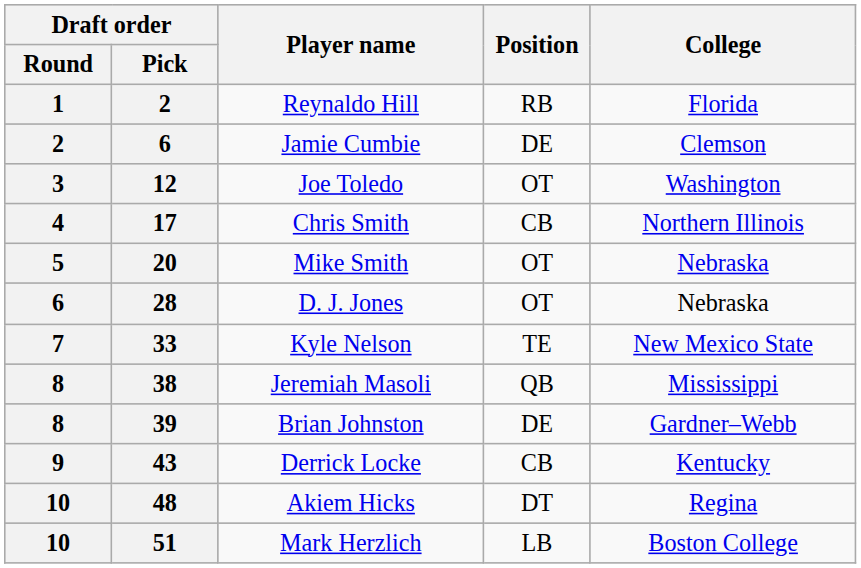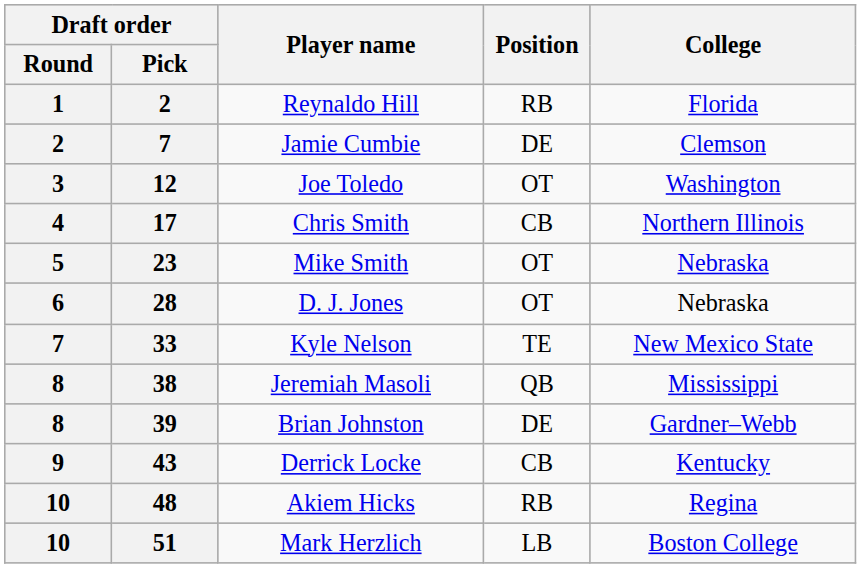 <table class="wikitable" style="font-size:95%; text-align:center">
 <tr>
 <th width="120" colspan="2">Draft order</th>
 <th width="160" rowspan="2">Player name</th>
 <th width="60" rowspan="2">Position</th>
 <th width="160" rowspan="2">College</th>
 </tr>
 <tr>
 <th width="60">Round</th>
 <th width="60">Pick</th>
 </tr>
 <tr>
 <th>1</th>
 <th>2</th>
 <td><a href='#'>Reynaldo Hill</a></td>
 <td>RB</td>
 <td><a href='#'>Florida</a></td>
 </tr>
 <tr>
 <th>2</th>
-<th>6</th>
+<th>7</th>
 <td><a href='#'>Jamie Cumbie</a></td>
 <td>DE</td>
 <td><a href='#'>Clemson</a></td>
 </tr>
 <tr>
 <th>3</th>
 <th>12</th>
 <td><a href='#'>Joe Toledo</a></td>
 <td>OT</td>
 <td><a href='#'>Washington</a></td>
 </tr>
 <tr>
 <th>4</th>
 <th>17</th>
 <td><a href='#'>Chris Smith</a></td>
 <td>CB</td>
 <td><a href='#'>Northern Illinois</a></td>
 </tr>
 <tr>
 <th>5</th>
-<th>20</th>
+<th>23</th>
 <td><a href='#'>Mike Smith</a></td>
 <td>OT</td>
 <td><a href='#'>Nebraska</a></td>
 </tr>
 <tr>
 <th>6</th>
 <th>28</th>
 <td><a href='#'>D. J. Jones</a></td>
 <td>OT</td>
 <td>Nebraska</td>
 </tr>
 <tr>
 <th>7</th>
 <th>33</th>
 <td><a href='#'>Kyle Nelson</a></td>
 <td>TE</td>
 <td><a href='#'>New Mexico State</a></td>
 </tr>
 <tr>
 <th>8</th>
 <th>38</th>
 <td><a href='#'>Jeremiah Masoli</a></td>
 <td>QB</td>
 <td><a href='#'>Mississippi</a></td>
 </tr>
 <tr>
 <th>8</th>
 <th>39</th>
 <td><a href='#'>Brian Johnston</a></td>
 <td>DE</td>
 <td><a href='#'>Gardner–Webb</a></td>
 </tr>
 <tr>
 <th>9</th>
 <th>43</th>
 <td><a href='#'>Derrick Locke</a></td>
 <td>CB</td>
 <td><a href='#'>Kentucky</a></td>
 </tr>
 <tr>
 <th>10</th>
 <th>48</th>
 <td><a href='#'>Akiem Hicks</a></td>
-<td>DT</td>
+<td>RB</td>
 <td><a href='#'>Regina</a></td>
 </tr>
 <tr>
 <th>10</th>
 <th>51</th>
 <td><a href='#'>Mark Herzlich</a></td>
 <td>LB</td>
 <td><a href='#'>Boston College</a></td>
 </tr>
 </table>
